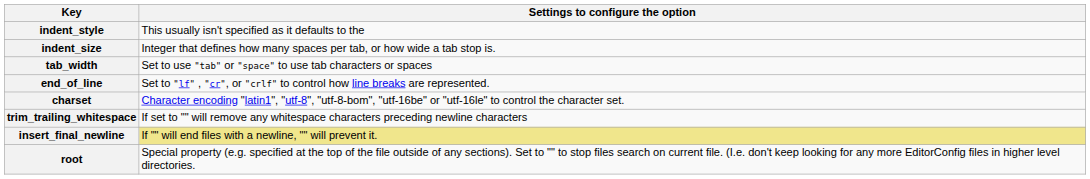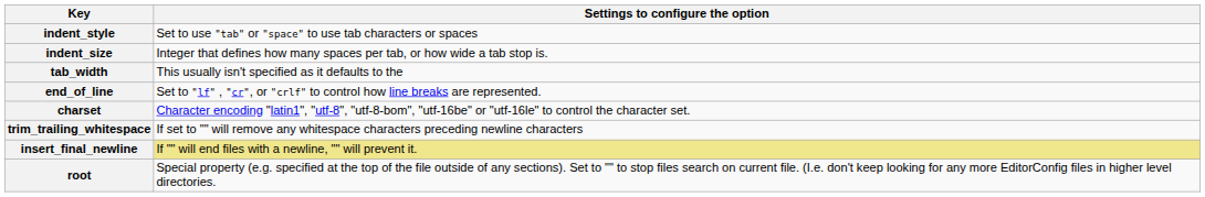 <table class="wikitable">
 <tr>
 <th>Key</th>
 <th>Settings to configure the option</th>
 </tr>
 <tr>
 <th>indent_style</th>
-<td>This usually isn't specified as it defaults to the </td>
+<td>Set to use  <kbd>"tab"</kbd> or <kbd>"space"</kbd> to use tab characters or spaces</td>
 </tr>
 <tr>
 <th>indent_size</th>
 <td>Integer that defines how many spaces per tab, or how wide a tab stop is.</td>
 </tr>
 <tr>
 <th>tab_width</th>
-<td>Set to use  <kbd>"tab"</kbd> or <kbd>"space"</kbd> to use tab characters or spaces</td>
+<td>This usually isn't specified as it defaults to the </td>
 </tr>
 <tr>
 <th>end_of_line</th>
 <td>Set to <kbd>"<a href='#'>lf</a>"</kbd> , <kbd>"<a href='#'>cr</a>"</kbd>, or <kbd>"crlf"</kbd> to control how <a href='#'>line breaks</a> are represented.</td>
 </tr>
 <tr>
 <th>charset</th>
 <td><a href='#'>Character encoding</a> "<a href='#'>latin1</a>", "<a href='#'>utf-8</a>", "utf-8-bom", "utf-16be" or "utf-16le" to control the character set.</td>
 </tr>
 <tr>
 <th>trim_trailing_whitespace</th>
 <td>If set to "" will remove any whitespace characters preceding newline characters</td>
 </tr>
 <tr>
 <th>insert_final_newline</th>
 <td style="background: khaki;">If "" will end files with a newline, "" will prevent it.</td>
 </tr>
 <tr>
 <th>root</th>
 <td>Special property (e.g. specified at the top of the file outside of any sections). Set to "" to stop  files search on current file. (I.e. don't keep looking for any more EditorConfig files in higher level directories.</td>
 </tr>
 </table>
